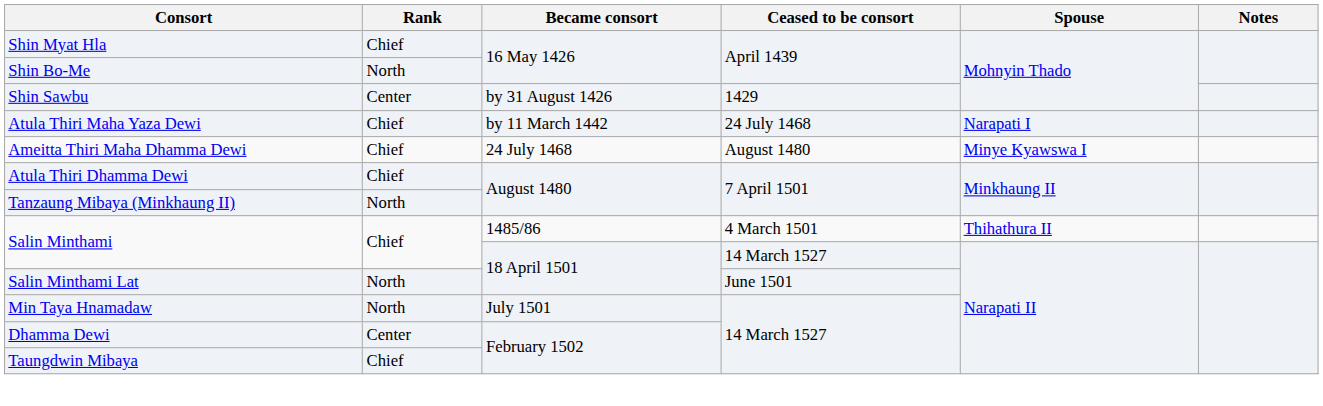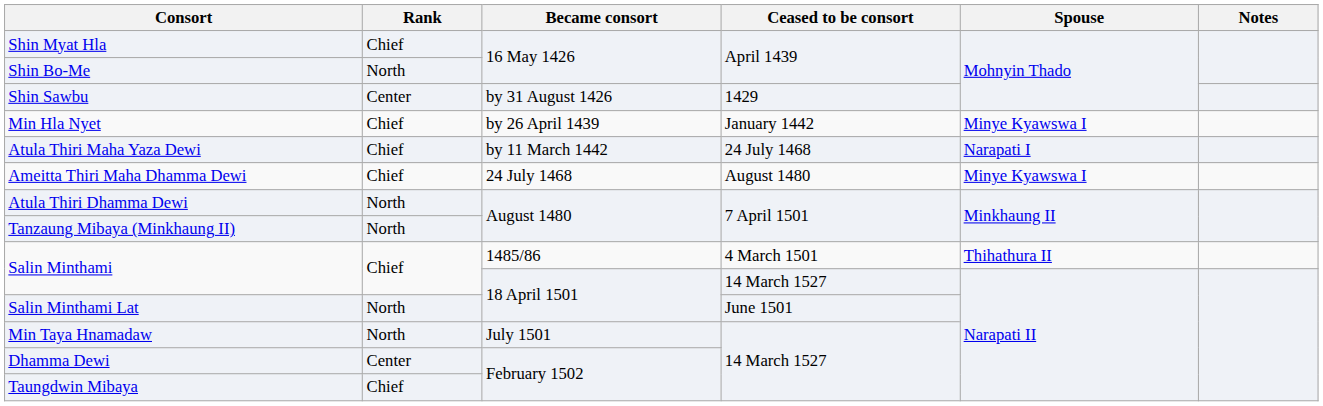 <table width=100% class="wikitable">
 <tr>
 <th width=15%>Consort</th>
 <th width=5%>Rank</th>
 <th width=10%>Became consort</th>
 <th width=10%>Ceased to be consort</th>
 <th width=10%>Spouse</th>
 <th width=5%>Notes</th>
 </tr>
 <tr>
 <td style="background:#eff2f7"><a href='#'>Shin Myat Hla</a></td>
 <td style="background:#eff2f7">Chief</td>
 <td style="background:#eff2f7" rowspan="2">16 May 1426</td>
 <td style="background:#eff2f7" rowspan="2">April 1439</td>
 <td style="background:#eff2f7" rowspan="3"><a href='#'>Mohnyin Thado</a></td>
 <td style="background:#eff2f7" rowspan="2"></td>
 </tr>
 <tr>
 <td style="background:#eff2f7"><a href='#'>Shin Bo-Me</a></td>
 <td style="background:#eff2f7">North</td>
 </tr>
 <tr>
 <td style="background:#eff2f7"><a href='#'>Shin Sawbu</a></td>
 <td style="background:#eff2f7">Center</td>
 <td style="background:#eff2f7">by 31 August 1426</td>
 <td style="background:#eff2f7">1429</td>
 <td style="background:#eff2f7"></td>
 </tr>
 <tr>
+<td><a href='#'>Min Hla Nyet</a></td>
+<td>Chief</td>
+<td>by 26 April 1439</td>
+<td>January 1442</td>
+<td><a href='#'>Minye Kyawswa I</a></td>
+<td></td>
+</tr>
+<tr>
 <td style="background:#eff2f7"><a href='#'>Atula Thiri Maha Yaza Dewi</a></td>
 <td style="background:#eff2f7">Chief</td>
 <td style="background:#eff2f7">by 11 March 1442</td>
 <td style="background:#eff2f7">24 July 1468</td>
 <td style="background:#eff2f7"><a href='#'>Narapati I</a></td>
 <td style="background:#eff2f7"></td>
 </tr>
 <tr>
 <td><a href='#'>Ameitta Thiri Maha Dhamma Dewi</a></td>
 <td>Chief</td>
 <td>24 July 1468</td>
 <td> August 1480</td>
 <td><a href='#'>Minye Kyawswa I</a></td>
 <td></td>
 </tr>
 <tr>
 <td style="background:#eff2f7"><a href='#'>Atula Thiri Dhamma Dewi</a></td>
-<td style="background:#eff2f7">Chief</td>
+<td style="background:#eff2f7">North</td>
 <td style="background:#eff2f7" rowspan="2"> August 1480</td>
 <td style="background:#eff2f7" rowspan="2">7 April 1501</td>
 <td style="background:#eff2f7"  rowspan="2"><a href='#'>Minkhaung II</a></td>
 <td style="background:#eff2f7" rowspan="2"></td>
 </tr>
 <tr>
 <td style="background:#eff2f7"><a href='#'>Tanzaung Mibaya (Minkhaung II)</a></td>
 <td style="background:#eff2f7">North</td>
 </tr>
 <tr>
 <td rowspan="2"><a href='#'>Salin Minthami</a></td>
 <td rowspan="2">Chief</td>
 <td> 1485/86</td>
 <td>4 March 1501</td>
 <td><a href='#'>Thihathura II</a></td>
 <td></td>
 </tr>
 <tr>
 <td style="background:#eff2f7" rowspan="2">18 April 1501</td>
 <td style="background:#eff2f7">14 March 1527</td>
 <td style="background:#eff2f7" rowspan="6"><a href='#'>Narapati II</a></td>
 <td style="background:#eff2f7" rowspan="6"></td>
 </tr>
 <tr>
 <td style="background:#eff2f7"><a href='#'>Salin Minthami Lat</a></td>
 <td style="background:#eff2f7">North</td>
 <td style="background:#eff2f7"> June 1501</td>
 </tr>
 <tr>
 <td style="background:#eff2f7"><a href='#'>Min Taya Hnamadaw</a></td>
 <td style="background:#eff2f7">North</td>
 <td style="background:#eff2f7">July 1501</td>
 <td style="background:#eff2f7" rowspan="3">14 March 1527</td>
 </tr>
 <tr>
 <td style="background:#eff2f7"><a href='#'>Dhamma Dewi</a></td>
 <td style="background:#eff2f7">Center</td>
 <td style="background:#eff2f7" rowspan="2">February 1502</td>
 </tr>
 <tr>
 <td style="background:#eff2f7"><a href='#'>Taungdwin Mibaya</a></td>
 <td style="background:#eff2f7">Chief</td>
 </tr>
 </table>
